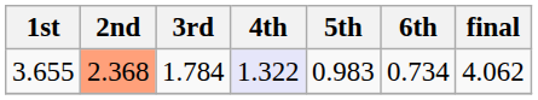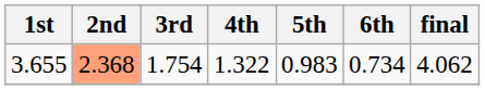 <table class="wikitable" style="width:10em; text-align:center">
 <tr>
 <th>1st</th>
 <th>2nd</th>
 <th>3rd</th>
 <th>4th</th>
 <th>5th</th>
 <th>6th</th>
 <th>final</th>
 </tr>
 <tr>
 <td>3.655</td>
 <td style="background: lightsalmon;">2.368</td>
-<td>1.784</td>
-<td style="background: lavender;">1.322</td>
+<td>1.754</td>
+<td>1.322</td>
 <td>0.983</td>
 <td>0.734</td>
 <td>4.062</td>
 </tr>
 <tr>
 </tr>
 </table>
